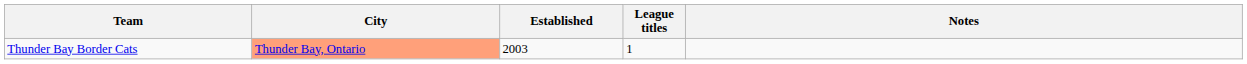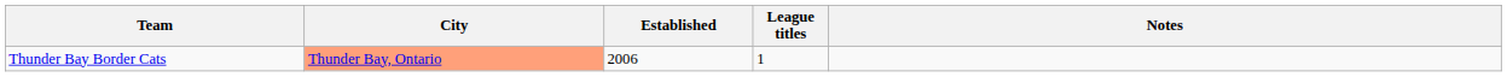 <table class="wikitable">
 <tr>
 <th width="20%">Team</th>
 <th width="20%">City</th>
 <th width="10%">Established</th>
 <th width="5%">League titles</th>
 <th width="45%">Notes</th>
 </tr>
 <tr>
 <td><a href='#'>Thunder Bay Border Cats</a></td>
 <td style="background: lightsalmon;"><a href='#'>Thunder Bay, Ontario</a></td>
-<td>2003</td>
+<td>2006</td>
 <td>1</td>
 <td></td>
 </tr>
 </table>
